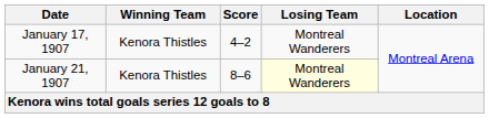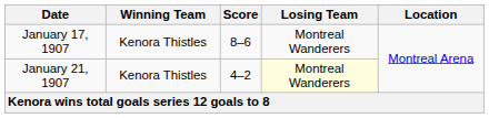 <table class="wikitable" style="text-align:center;">
 <tr>
 <th width="140">Date</th>
 <th width="160">Winning Team</th>
 <th width="5">Score</th>
 <th width="160">Losing Team</th>
 <th width="145">Location</th>
 </tr>
 <tr>
 <td>January 17, 1907</td>
 <td>Kenora Thistles</td>
-<td>4–2</td>
+<td>8–6</td>
 <td>Montreal Wanderers</td>
 <td rowspan="2"><a href='#'>Montreal Arena</a></td>
 </tr>
 <tr>
 <td>January 21, 1907</td>
 <td>Kenora Thistles</td>
-<td>8–6</td>
+<td>4–2</td>
 <td style="background: lightyellow;">Montreal Wanderers</td>
 </tr>
 <tr>
 <th colspan="5" style="text-align:left;">Kenora wins total goals series 12 goals to 8</th>
 </tr>
 </table>
